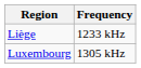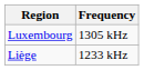 <table class="wikitable">
 <tr>
 <th>Region</th>
 <th>Frequency</th>
 </tr>
 <tr>
+<td> <a href='#'>Luxembourg</a></td>
+<td>1305 kHz</td>
+</tr>
+<tr>
 <td> <a href='#'>Liège</a></td>
 <td>1233 kHz</td>
 </tr>
-<tr>
-<td> <a href='#'>Luxembourg</a></td>
-<td>1305 kHz</td>
-</tr>
 </table>
